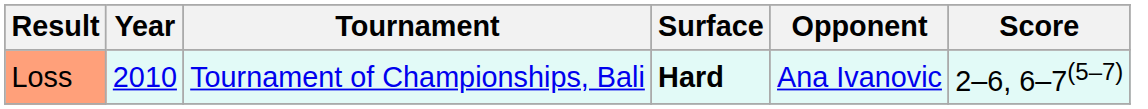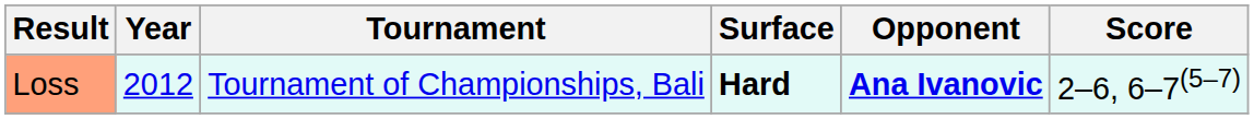 <table class="sortable wikitable">
 <tr>
 <th>Result</th>
 <th>Year</th>
 <th>Tournament</th>
 <th>Surface</th>
 <th>Opponent</th>
 <th class=unsortable>Score</th>
 </tr>
 <tr bgcolor=#e2faf7>
 <td bgcolor=FFA07A>Loss</td>
-<td><a href='#'>2010</a></td>
+<td><a href='#'>2012</a></td>
 <td><a href='#'>Tournament of Championships, Bali</a></td>
 <td><strong>Hard</strong></td>
-<td> <a href='#'>Ana Ivanovic</a></td>
+<td><strong> <a href='#'>Ana Ivanovic</a></strong></td>
 <td>2–6, 6–7<sup>(5–7)</sup></td>
 </tr>
 </table>
